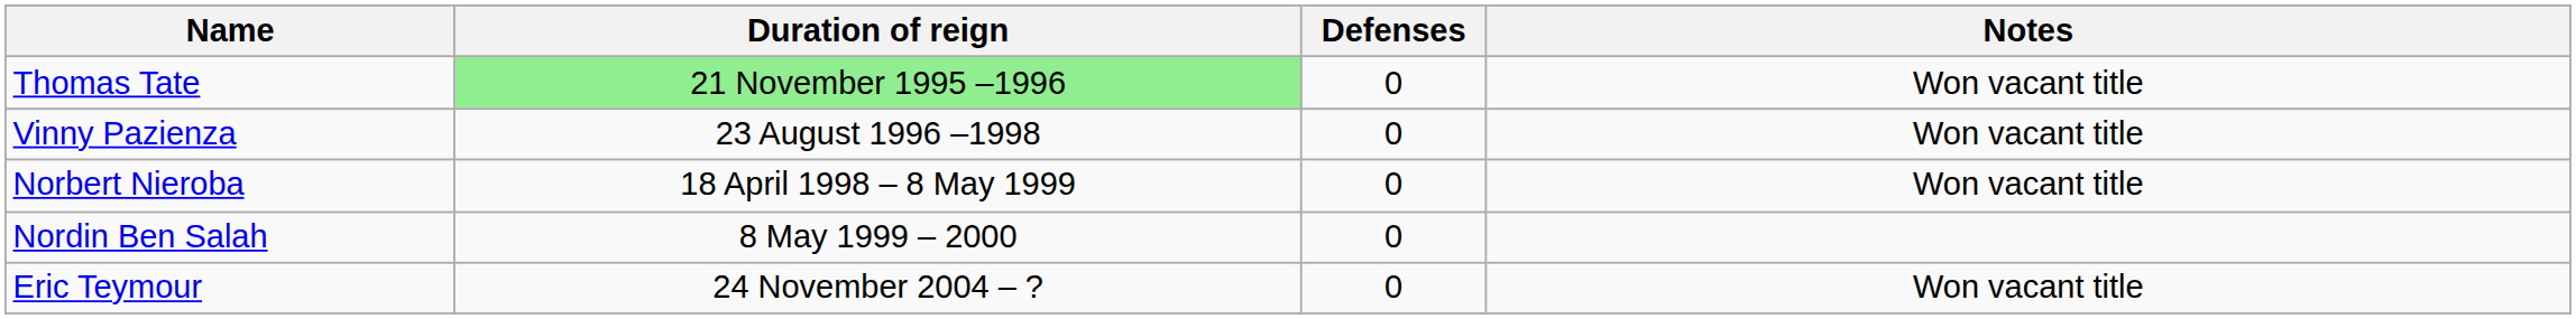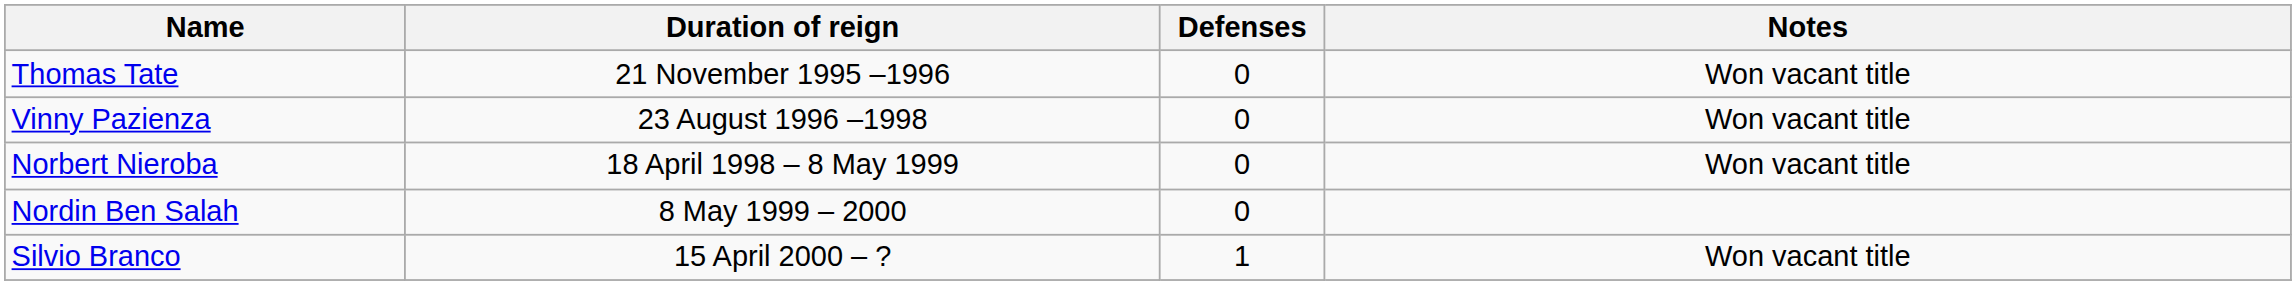 <table class="wikitable" width=100%>
 <tr>
 <th width=17%>Name</th>
 <th width=32%>Duration of reign</th>
 <th width=7%>Defenses</th>
 <th width=41%>Notes</th>
 </tr>
 <tr align=center>
 <td align=left> <a href='#'>Thomas Tate</a></td>
-<td style="background: lightgreen;">21 November 1995 –1996</td>
+<td>21 November 1995 –1996</td>
 <td>0</td>
 <td>Won vacant title</td>
 </tr>
 <tr align=center>
 <td align=left> <a href='#'>Vinny Pazienza</a></td>
 <td>23 August 1996 –1998</td>
 <td>0</td>
 <td>Won vacant title</td>
 </tr>
 <tr align=center>
 <td align=left> <a href='#'>Norbert Nieroba</a></td>
 <td>18 April 1998 – 8 May 1999</td>
 <td>0</td>
 <td>Won vacant title</td>
 </tr>
 <tr align=center>
 <td align=left> <a href='#'>Nordin Ben Salah</a></td>
 <td>8 May 1999 – 2000</td>
 <td>0</td>
 <td></td>
 </tr>
 <tr align=center>
-<td align=left> <a href='#'>Eric Teymour</a></td>
-<td>24 November 2004 – ?</td>
-<td>0</td>
+<td align=left> <a href='#'>Silvio Branco</a></td>
+<td>15 April 2000 – ?</td>
+<td>1</td>
 <td>Won vacant title</td>
 </tr>
 </table>
